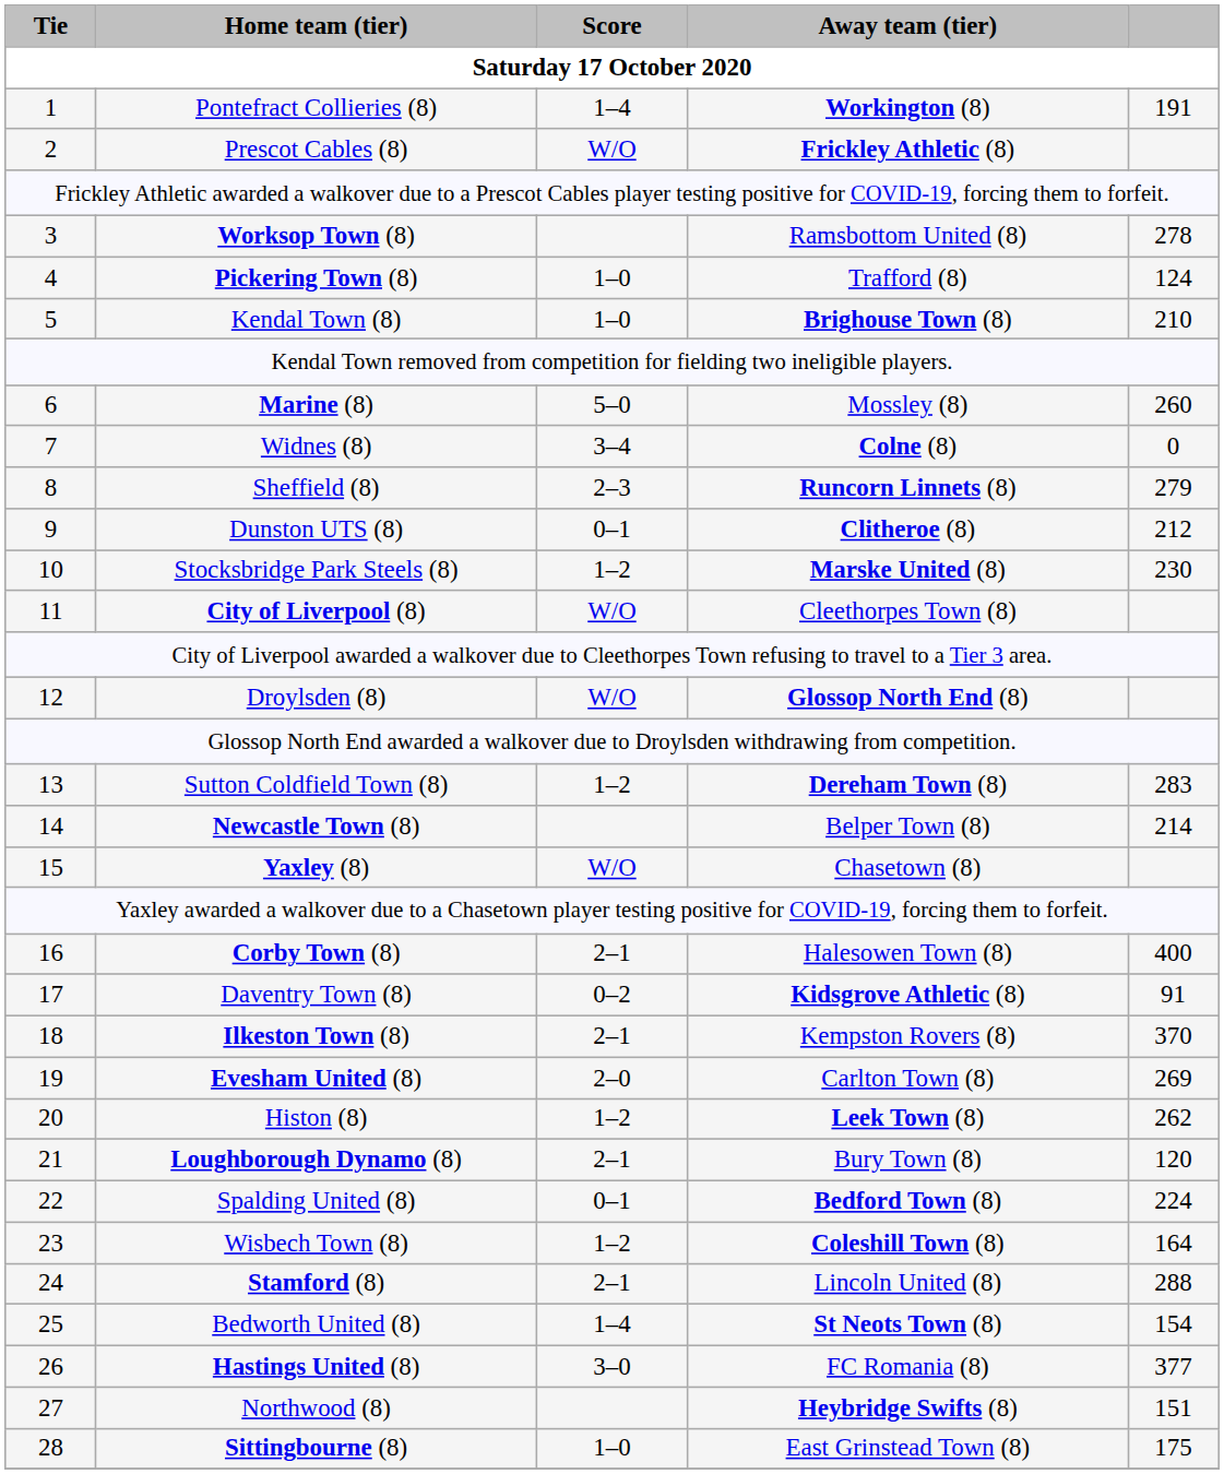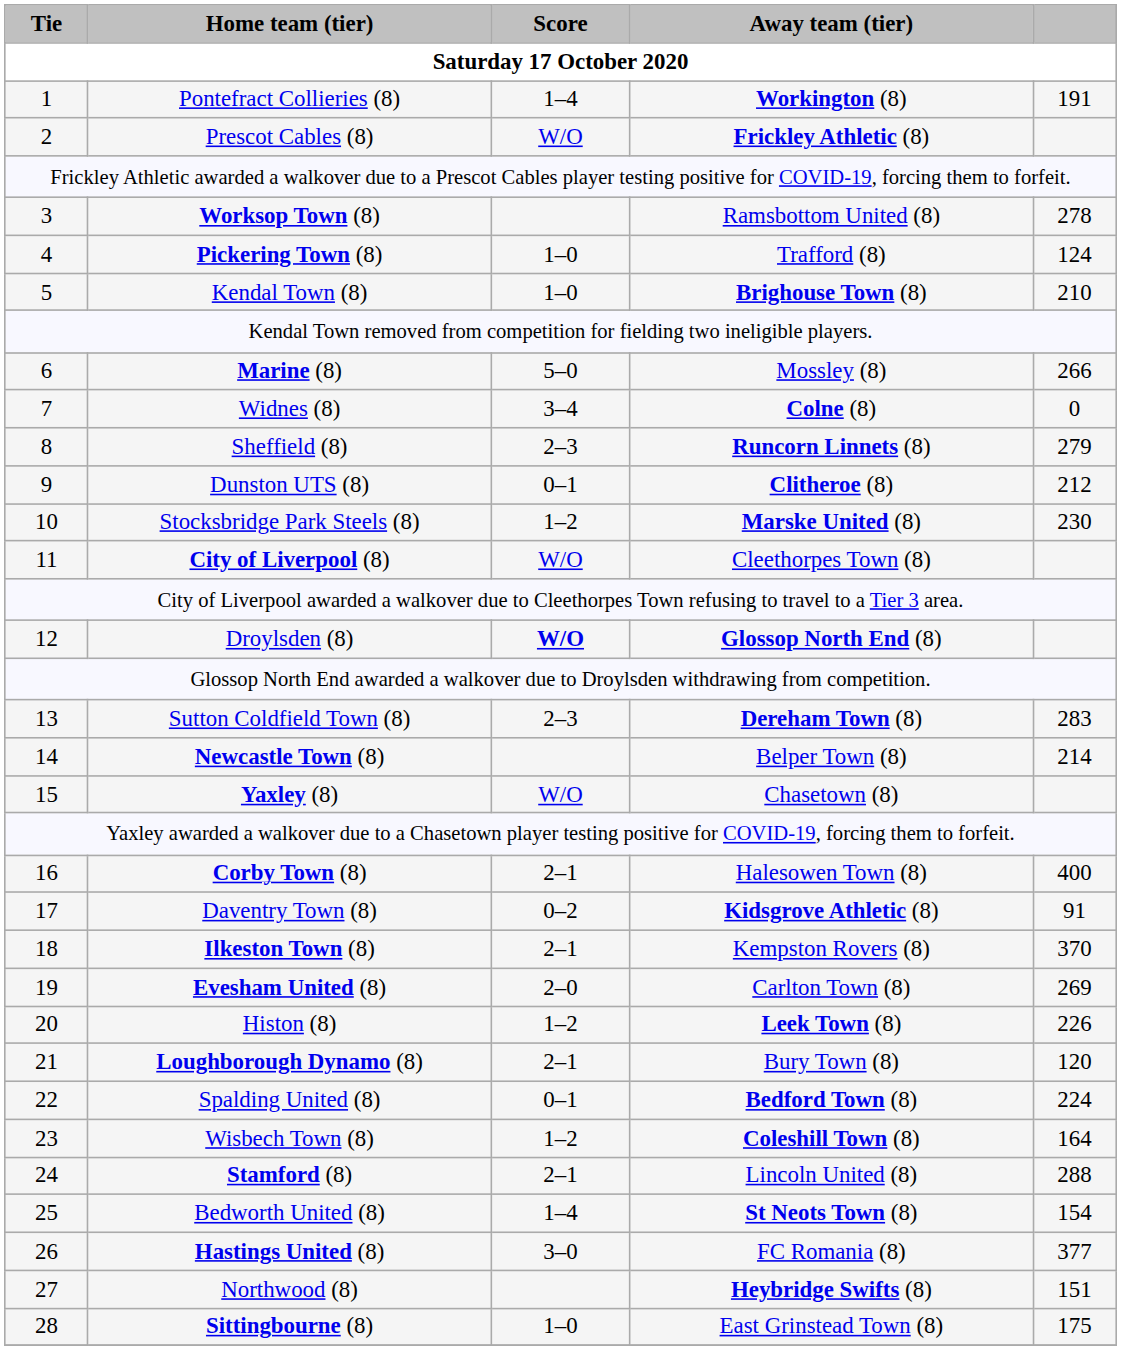 <table class="wikitable" style="width: 700px; background:WhiteSmoke; text-align:center; font-size:90%">
 <tr>
 <td scope="col" style="width:  7.50%; background:silver;"><strong>Tie</strong></td>
 <td scope="col" style="width: 36.25%; background:silver;"><strong>Home team (tier)</strong></td>
 <td scope="col" style="width: 12.50%; background:silver;"><strong>Score</strong></td>
 <td scope="col" style="width: 36.25%; background:silver;"><strong>Away team (tier)</strong></td>
 <td scope="col" style="width:  7.50%; background:silver;"><strong></strong></td>
 </tr>
 <tr>
 <td colspan="5" style= background:White><strong>Saturday 17 October 2020</strong></td>
 </tr>
 <tr>
 <td>1</td>
 <td><a href='#'>Pontefract Collieries</a> (8)</td>
 <td>1–4</td>
 <td><strong><a href='#'>Workington</a></strong> (8)</td>
 <td>191</td>
 </tr>
 <tr>
 <td>2</td>
 <td><a href='#'>Prescot Cables</a> (8)</td>
 <td><a href='#'>W/O</a></td>
 <td><strong><a href='#'>Frickley Athletic</a></strong> (8)</td>
 <td></td>
 </tr>
 <tr>
 <td colspan="5" style="background:GhostWhite; height:20px; text-align:center; font-size:90%">Frickley Athletic awarded a walkover due to a Prescot Cables player testing positive for <a href='#'>COVID-19</a>, forcing them to forfeit.</td>
 </tr>
 <tr>
 <td>3</td>
 <td><strong><a href='#'>Worksop Town</a></strong> (8)</td>
 <td></td>
 <td><a href='#'>Ramsbottom United</a> (8)</td>
 <td>278</td>
 </tr>
 <tr>
 <td>4</td>
 <td><strong><a href='#'>Pickering Town</a></strong> (8)</td>
 <td>1–0</td>
 <td><a href='#'>Trafford</a> (8)</td>
 <td>124</td>
 </tr>
 <tr>
 <td>5</td>
 <td><a href='#'>Kendal Town</a> (8)</td>
 <td>1–0</td>
 <td><strong><a href='#'>Brighouse Town</a></strong> (8)</td>
 <td>210</td>
 </tr>
 <tr>
 <td colspan="5" style="background:GhostWhite; height:20px; text-align:center; font-size:90%">Kendal Town removed from competition for fielding two ineligible players.</td>
 </tr>
 <tr>
 <td>6</td>
 <td><strong><a href='#'>Marine</a></strong> (8)</td>
 <td>5–0</td>
 <td><a href='#'>Mossley</a> (8)</td>
-<td>260</td>
+<td>266</td>
 </tr>
 <tr>
 <td>7</td>
 <td><a href='#'>Widnes</a> (8)</td>
 <td>3–4</td>
 <td><strong><a href='#'>Colne</a></strong> (8)</td>
 <td>0</td>
 </tr>
 <tr>
 <td>8</td>
 <td><a href='#'>Sheffield</a> (8)</td>
 <td>2–3</td>
 <td><strong><a href='#'>Runcorn Linnets</a></strong> (8)</td>
 <td>279</td>
 </tr>
 <tr>
 <td>9</td>
 <td><a href='#'>Dunston UTS</a> (8)</td>
 <td>0–1</td>
 <td><strong><a href='#'>Clitheroe</a></strong> (8)</td>
 <td>212</td>
 </tr>
 <tr>
 <td>10</td>
 <td><a href='#'>Stocksbridge Park Steels</a> (8)</td>
 <td>1–2</td>
 <td><strong><a href='#'>Marske United</a></strong> (8)</td>
 <td>230</td>
 </tr>
 <tr>
 <td>11</td>
 <td><strong><a href='#'>City of Liverpool</a></strong> (8)</td>
 <td><a href='#'>W/O</a></td>
 <td><a href='#'>Cleethorpes Town</a> (8)</td>
 <td></td>
 </tr>
 <tr>
 <td colspan="5" style="background:GhostWhite; height:20px; text-align:center; font-size:90%">City of Liverpool awarded a walkover due to Cleethorpes Town refusing to travel to a <a href='#'>Tier 3</a> area.</td>
 </tr>
 <tr>
 <td>12</td>
 <td><a href='#'>Droylsden</a> (8)</td>
-<td><a href='#'>W/O</a></td>
+<td><strong><a href='#'>W/O</a></strong></td>
 <td><strong><a href='#'>Glossop North End</a></strong> (8)</td>
 <td></td>
 </tr>
 <tr>
 <td colspan="5" style="background:GhostWhite; height:20px; text-align:center; font-size:90%">Glossop North End awarded a walkover due to Droylsden withdrawing from competition.</td>
 </tr>
 <tr>
 <td>13</td>
 <td><a href='#'>Sutton Coldfield Town</a> (8)</td>
-<td>1–2</td>
+<td>2–3</td>
 <td><strong><a href='#'>Dereham Town</a></strong> (8)</td>
 <td>283</td>
 </tr>
 <tr>
 <td>14</td>
 <td><strong><a href='#'>Newcastle Town</a></strong> (8)</td>
 <td></td>
 <td><a href='#'>Belper Town</a> (8)</td>
 <td>214</td>
 </tr>
 <tr>
 <td>15</td>
 <td><strong><a href='#'>Yaxley</a></strong> (8)</td>
 <td><a href='#'>W/O</a></td>
 <td><a href='#'>Chasetown</a> (8)</td>
 <td></td>
 </tr>
 <tr>
 <td colspan="5" style="background:GhostWhite; height:20px; text-align:center; font-size:90%">Yaxley awarded a walkover due to a Chasetown player testing positive for <a href='#'>COVID-19</a>, forcing them to forfeit.</td>
 </tr>
 <tr>
 <td>16</td>
 <td><strong><a href='#'>Corby Town</a></strong> (8)</td>
 <td>2–1</td>
 <td><a href='#'>Halesowen Town</a> (8)</td>
 <td>400</td>
 </tr>
 <tr>
 <td>17</td>
 <td><a href='#'>Daventry Town</a> (8)</td>
 <td>0–2</td>
 <td><strong><a href='#'>Kidsgrove Athletic</a></strong> (8)</td>
 <td>91</td>
 </tr>
 <tr>
 <td>18</td>
 <td><strong><a href='#'>Ilkeston Town</a></strong> (8)</td>
 <td>2–1</td>
 <td><a href='#'>Kempston Rovers</a> (8)</td>
 <td>370</td>
 </tr>
 <tr>
 <td>19</td>
 <td><strong><a href='#'>Evesham United</a></strong> (8)</td>
 <td>2–0</td>
 <td><a href='#'>Carlton Town</a> (8)</td>
 <td>269</td>
 </tr>
 <tr>
 <td>20</td>
 <td><a href='#'>Histon</a> (8)</td>
 <td>1–2</td>
 <td><strong><a href='#'>Leek Town</a></strong> (8)</td>
-<td>262</td>
+<td>226</td>
 </tr>
 <tr>
 <td>21</td>
 <td><strong><a href='#'>Loughborough Dynamo</a></strong> (8)</td>
 <td>2–1</td>
 <td><a href='#'>Bury Town</a> (8)</td>
 <td>120</td>
 </tr>
 <tr>
 <td>22</td>
 <td><a href='#'>Spalding United</a> (8)</td>
 <td>0–1</td>
 <td><strong><a href='#'>Bedford Town</a></strong> (8)</td>
 <td>224</td>
 </tr>
 <tr>
 <td>23</td>
 <td><a href='#'>Wisbech Town</a> (8)</td>
 <td>1–2</td>
 <td><strong><a href='#'>Coleshill Town</a></strong> (8)</td>
 <td>164</td>
 </tr>
 <tr>
 <td>24</td>
 <td><strong><a href='#'>Stamford</a></strong> (8)</td>
 <td>2–1</td>
 <td><a href='#'>Lincoln United</a> (8)</td>
 <td>288</td>
 </tr>
 <tr>
 <td>25</td>
 <td><a href='#'>Bedworth United</a> (8)</td>
 <td>1–4</td>
 <td><strong><a href='#'>St Neots Town</a></strong> (8)</td>
 <td>154</td>
 </tr>
 <tr>
 <td>26</td>
 <td><strong><a href='#'>Hastings United</a></strong> (8)</td>
 <td>3–0</td>
 <td><a href='#'>FC Romania</a> (8)</td>
 <td>377</td>
 </tr>
 <tr>
 <td>27</td>
 <td><a href='#'>Northwood</a> (8)</td>
 <td></td>
 <td><strong><a href='#'>Heybridge Swifts</a></strong> (8)</td>
 <td>151</td>
 </tr>
 <tr>
 <td>28</td>
 <td><strong><a href='#'>Sittingbourne</a></strong> (8)</td>
 <td>1–0</td>
 <td><a href='#'>East Grinstead Town</a> (8)</td>
 <td>175</td>
 </tr>
 <tr>
 </tr>
 </table>
